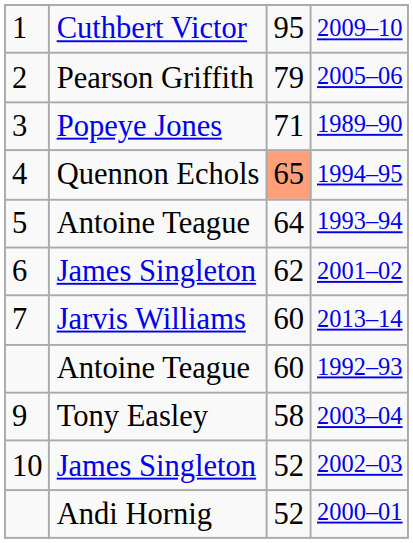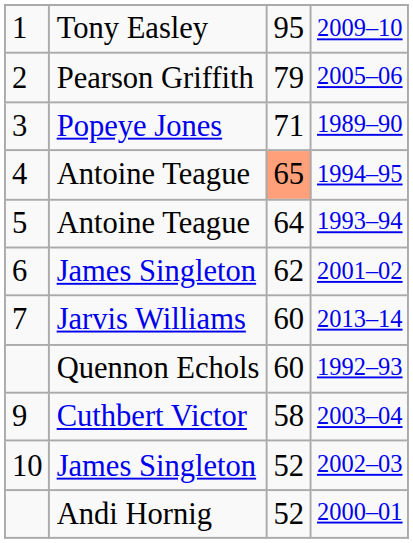 <table class="wikitable">
 <tr>
 </tr>
 <tr>
 <td>1</td>
-<td><a href='#'>Cuthbert Victor</a></td>
+<td>Tony Easley</td>
 <td>95</td>
 <td style="font-size:80%;"><a href='#'>2009–10</a></td>
 </tr>
 <tr>
 <td>2</td>
 <td>Pearson Griffith</td>
 <td>79</td>
 <td style="font-size:80%;"><a href='#'>2005–06</a></td>
 </tr>
 <tr>
 <td>3</td>
 <td><a href='#'>Popeye Jones</a></td>
 <td>71</td>
 <td style="font-size:80%;"><a href='#'>1989–90</a></td>
 </tr>
 <tr>
 <td>4</td>
-<td>Quennon Echols</td>
+<td>Antoine Teague</td>
 <td style="background: lightsalmon;">65</td>
 <td style="font-size:80%;"><a href='#'>1994–95</a></td>
 </tr>
 <tr>
 <td>5</td>
 <td>Antoine Teague</td>
 <td>64</td>
 <td style="font-size:80%;"><a href='#'>1993–94</a></td>
 </tr>
 <tr>
 <td>6</td>
 <td><a href='#'>James Singleton</a></td>
 <td>62</td>
 <td style="font-size:80%;"><a href='#'>2001–02</a></td>
 </tr>
 <tr>
 <td>7</td>
 <td><a href='#'>Jarvis Williams</a></td>
 <td>60</td>
 <td style="font-size:80%;"><a href='#'>2013–14</a></td>
 </tr>
 <tr>
 <td></td>
-<td>Antoine Teague</td>
+<td>Quennon Echols</td>
 <td>60</td>
 <td style="font-size:80%;"><a href='#'>1992–93</a></td>
 </tr>
 <tr>
 <td>9</td>
-<td>Tony Easley</td>
+<td><a href='#'>Cuthbert Victor</a></td>
 <td>58</td>
 <td style="font-size:80%;"><a href='#'>2003–04</a></td>
 </tr>
 <tr>
 <td>10</td>
 <td><a href='#'>James Singleton</a></td>
 <td>52</td>
 <td style="font-size:80%;"><a href='#'>2002–03</a></td>
 </tr>
 <tr>
 <td></td>
 <td>Andi Hornig</td>
 <td>52</td>
 <td style="font-size:80%;"><a href='#'>2000–01</a></td>
 </tr>
 </table>
